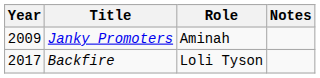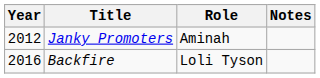 <table class="wikitable sortable">
 <tr>
 <th>Year</th>
 <th>Title</th>
 <th>Role</th>
 <th>Notes</th>
 </tr>
 <tr>
-<td>2009</td>
+<td>2012</td>
 <td><em><a href='#'>Janky Promoters</a></em></td>
 <td>Aminah</td>
 <td></td>
 </tr>
 <tr>
-<td>2017</td>
+<td>2016</td>
 <td><em>Backfire</em></td>
 <td>Loli Tyson</td>
 <td></td>
 </tr>
 </table>
